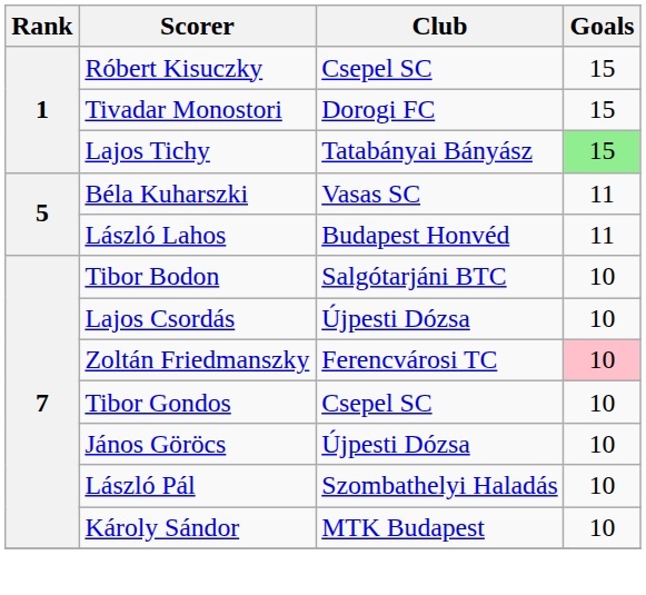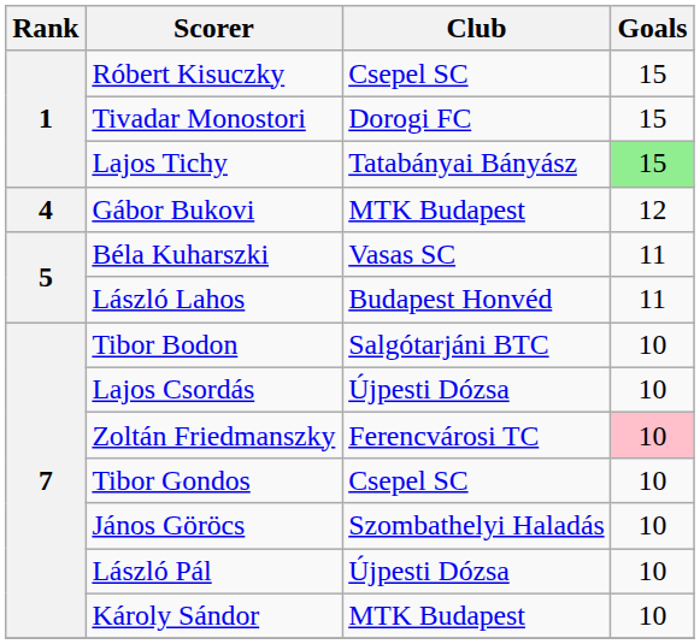 <table class="wikitable" style="text-align:center">
 <tr>
 <th>Rank</th>
 <th>Scorer</th>
 <th>Club</th>
 <th>Goals</th>
 </tr>
 <tr>
 <th rowspan="3">1</th>
 <td align=left> <a href='#'>Róbert Kisuczky</a></td>
 <td align=left><a href='#'>Csepel SC</a></td>
 <td>15</td>
 </tr>
 <tr>
 <td align=left> <a href='#'>Tivadar Monostori</a></td>
 <td align=left><a href='#'>Dorogi FC</a></td>
 <td>15</td>
 </tr>
 <tr>
 <td align=left> <a href='#'>Lajos Tichy</a></td>
 <td align=left><a href='#'>Tatabányai Bányász</a></td>
 <td style="background: lightgreen;">15</td>
+</tr>
+<tr>
+<th rowspan="1">4</th>
+<td align=left> <a href='#'>Gábor Bukovi</a></td>
+<td align=left><a href='#'>MTK Budapest</a></td>
+<td>12</td>
 </tr>
 <tr>
 <th rowspan="2">5</th>
 <td align=left> <a href='#'>Béla Kuharszki</a></td>
 <td align=left><a href='#'>Vasas SC</a></td>
 <td>11</td>
 </tr>
 <tr>
 <td align=left> <a href='#'>László Lahos</a></td>
 <td align=left><a href='#'>Budapest Honvéd</a></td>
 <td>11</td>
 </tr>
 <tr>
 <th rowspan="7">7</th>
 <td align=left> <a href='#'>Tibor Bodon</a></td>
 <td align=left><a href='#'>Salgótarjáni BTC</a></td>
 <td>10</td>
 </tr>
 <tr>
 <td align=left> <a href='#'>Lajos Csordás</a></td>
 <td align=left><a href='#'>Újpesti Dózsa</a></td>
 <td>10</td>
 </tr>
 <tr>
 <td align=left> <a href='#'>Zoltán Friedmanszky</a></td>
 <td align=left><a href='#'>Ferencvárosi TC</a></td>
 <td style="background: pink;">10</td>
 </tr>
 <tr>
 <td align=left> <a href='#'>Tibor Gondos</a></td>
 <td align=left><a href='#'>Csepel SC</a></td>
 <td>10</td>
 </tr>
 <tr>
 <td align=left> <a href='#'>János Göröcs</a></td>
-<td align=left><a href='#'>Újpesti Dózsa</a></td>
+<td align=left><a href='#'>Szombathelyi Haladás</a></td>
 <td>10</td>
 </tr>
 <tr>
 <td align=left> <a href='#'>László Pál</a></td>
-<td align=left><a href='#'>Szombathelyi Haladás</a></td>
+<td align=left><a href='#'>Újpesti Dózsa</a></td>
 <td>10</td>
 </tr>
 <tr>
 <td align=left> <a href='#'>Károly Sándor</a></td>
 <td align=left><a href='#'>MTK Budapest</a></td>
 <td>10</td>
 </tr>
 <tr>
 </tr>
 </table>
